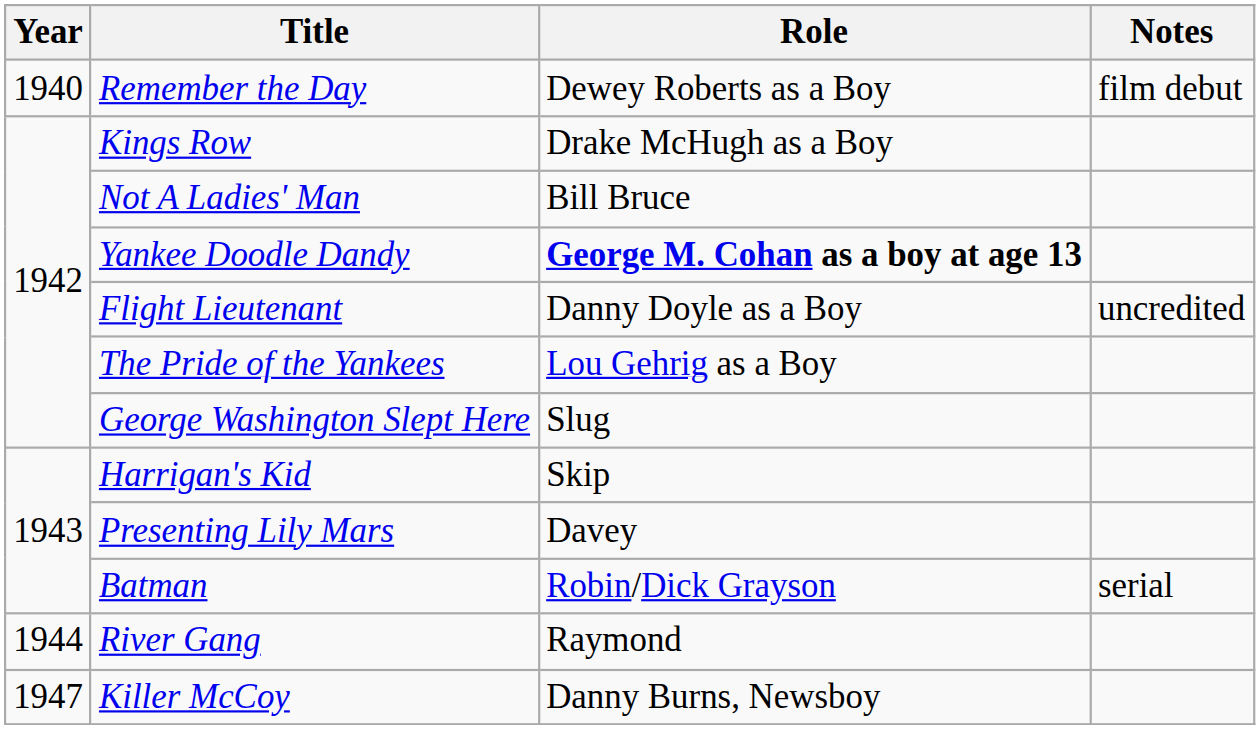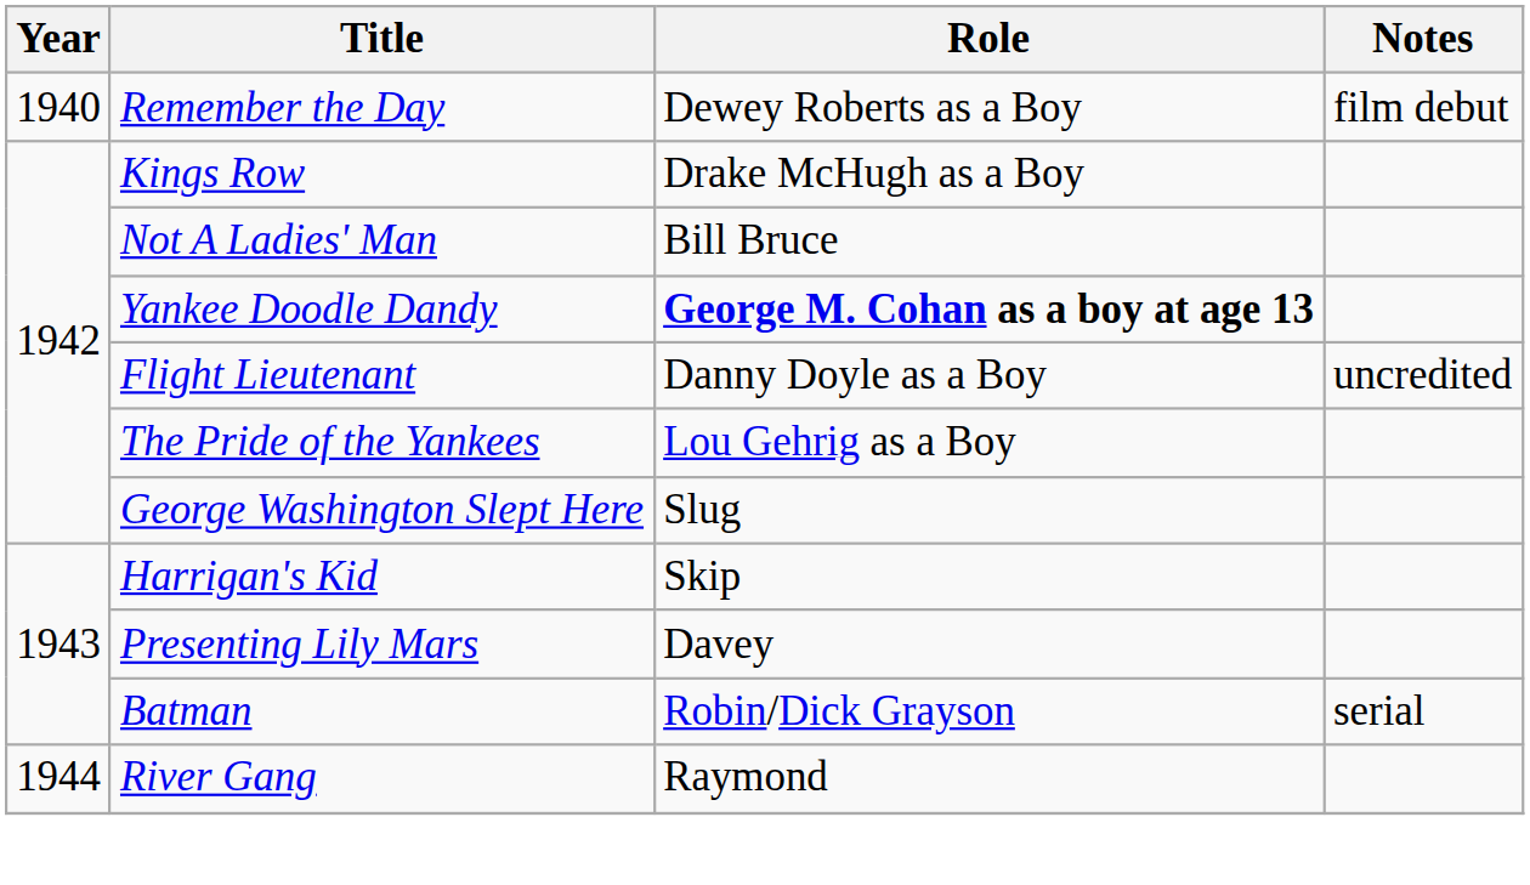 <table class="wikitable">
 <tr>
 <th>Year</th>
 <th>Title</th>
 <th>Role</th>
 <th>Notes</th>
 </tr>
 <tr>
 <td>1940</td>
 <td><em><a href='#'>Remember the Day</a></em></td>
 <td>Dewey Roberts as a Boy</td>
 <td>film debut</td>
 </tr>
 <tr>
 <td rowspan=6>1942</td>
 <td><em><a href='#'>Kings Row</a></em></td>
 <td>Drake McHugh as a Boy</td>
 <td></td>
 </tr>
 <tr>
 <td><em><a href='#'>Not A Ladies' Man</a></em></td>
 <td>Bill Bruce</td>
 <td></td>
 </tr>
 <tr>
 <td><em><a href='#'>Yankee Doodle Dandy</a></em></td>
 <td><strong><a href='#'>George M. Cohan</a> as a boy at age 13</strong></td>
 <td></td>
 </tr>
 <tr>
 <td><em><a href='#'>Flight Lieutenant</a></em></td>
 <td>Danny Doyle as a Boy</td>
 <td>uncredited</td>
 </tr>
 <tr>
 <td><em><a href='#'>The Pride of the Yankees</a></em></td>
 <td><a href='#'>Lou Gehrig</a> as a Boy</td>
 <td></td>
 </tr>
 <tr>
 <td><em><a href='#'>George Washington Slept Here</a></em></td>
 <td>Slug</td>
 <td></td>
 </tr>
 <tr>
 <td rowspan=3>1943</td>
 <td><em><a href='#'>Harrigan's Kid</a></em></td>
 <td>Skip</td>
 <td></td>
 </tr>
 <tr>
 <td><em><a href='#'>Presenting Lily Mars</a></em></td>
 <td>Davey</td>
 <td></td>
 </tr>
 <tr>
 <td><em><a href='#'>Batman</a></em></td>
 <td><a href='#'>Robin</a>/<a href='#'>Dick Grayson</a></td>
 <td>serial</td>
 </tr>
 <tr>
 <td>1944</td>
 <td><em><a href='#'>River Gang</a></em></td>
 <td>Raymond</td>
 <td></td>
 </tr>
 <tr>
-<td>1947</td>
-<td><em><a href='#'>Killer McCoy</a></em></td>
-<td>Danny Burns, Newsboy</td>
-<td></td>
-</tr>
-<tr>
 </tr>
 </table>
